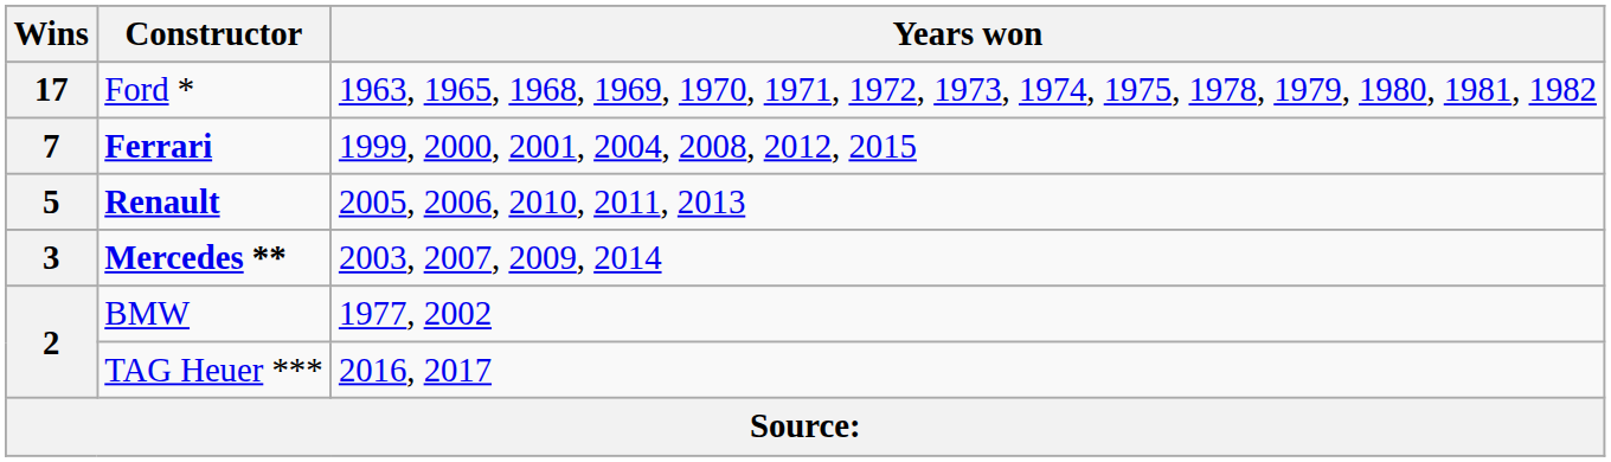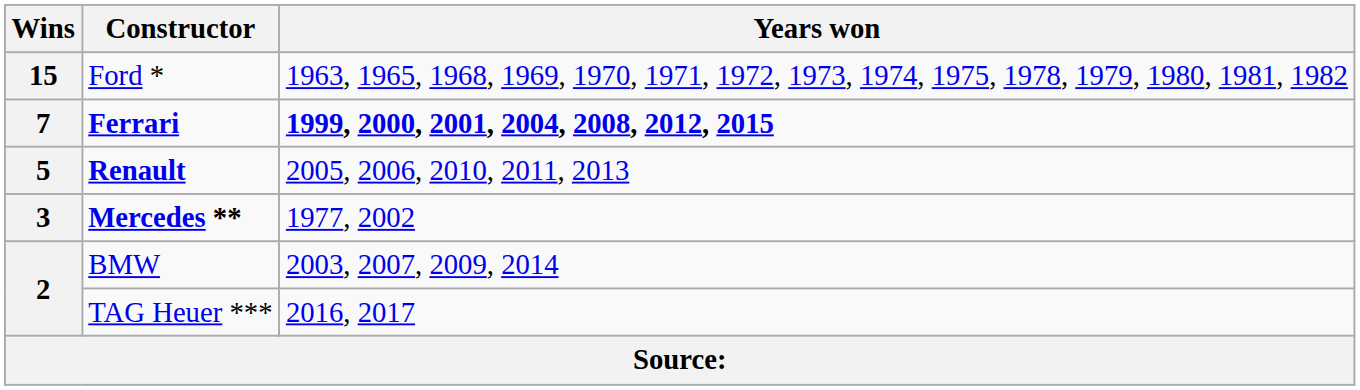 <table class="wikitable" style="font-size: 95%;">
 <tr>
 <th>Wins</th>
 <th>Constructor</th>
 <th>Years won</th>
 </tr>
 <tr>
-<th>17</th>
+<th>15</th>
 <td> <a href='#'>Ford</a> *</td>
 <td><span><a href='#'>1963</a>, <a href='#'>1965</a>, <a href='#'>1968</a>, <a href='#'>1969</a>, <a href='#'>1970</a>, <a href='#'>1971</a>, <a href='#'>1972</a>, <a href='#'>1973</a>, <a href='#'>1974</a>, <a href='#'>1975</a>, <a href='#'>1978</a>, <a href='#'>1979</a>, <a href='#'>1980</a>, <a href='#'>1981</a>, <a href='#'>1982</a></span></td>
 </tr>
 <tr>
 <th>7</th>
 <td><strong> <a href='#'>Ferrari</a></strong></td>
-<td><a href='#'>1999</a>, <a href='#'>2000</a>, <a href='#'>2001</a>, <a href='#'>2004</a>, <a href='#'>2008</a>, <a href='#'>2012</a>, <a href='#'>2015</a></td>
+<td><strong><a href='#'>1999</a>, <a href='#'>2000</a>, <a href='#'>2001</a>, <a href='#'>2004</a>, <a href='#'>2008</a>, <a href='#'>2012</a>, <a href='#'>2015</a></strong></td>
 </tr>
 <tr>
 <th>5</th>
 <td><strong> <a href='#'>Renault</a></strong></td>
 <td><a href='#'>2005</a>, <a href='#'>2006</a>, <a href='#'>2010</a>, <a href='#'>2011</a>, <a href='#'>2013</a></td>
 </tr>
 <tr>
 <th>3</th>
 <td><strong> <a href='#'>Mercedes</a> **</strong></td>
-<td><a href='#'>2003</a>, <a href='#'>2007</a>, <a href='#'>2009</a>, <a href='#'>2014</a></td>
+<td><span><a href='#'>1977</a></span>, <a href='#'>2002</a></td>
 </tr>
 <tr>
 <th rowspan="2">2</th>
 <td> <a href='#'>BMW</a></td>
-<td><span><a href='#'>1977</a></span>, <a href='#'>2002</a></td>
+<td><a href='#'>2003</a>, <a href='#'>2007</a>, <a href='#'>2009</a>, <a href='#'>2014</a></td>
 </tr>
 <tr>
 <td> <a href='#'>TAG Heuer</a> ***</td>
 <td><a href='#'>2016</a>, <a href='#'>2017</a></td>
 </tr>
 <tr>
 <th colspan="3">Source:</th>
 </tr>
 </table>
